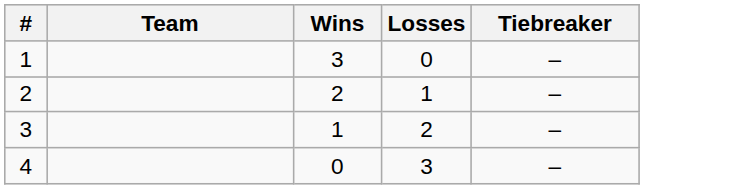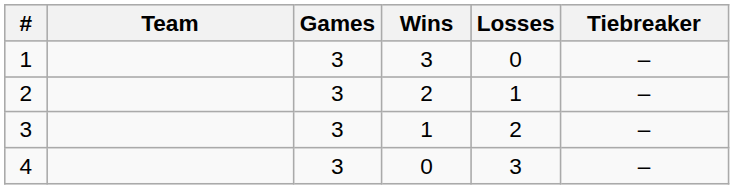 <table class=wikitable style="text-align:center; font-size:90%">
 <tr>
 <th width=20>#</th>
 <th width=150>Team</th>
+<th width=50>Games</th>
 <th width=50>Wins</th>
 <th width=50>Losses</th>
 <th width=100>Tiebreaker</th>
 </tr>
 <tr>
 <td>1</td>
 <td align=left></td>
 <td>3</td>
+<td>3</td>
 <td>0</td>
 <td>–</td>
 </tr>
 <tr>
 <td>2</td>
 <td align=left></td>
+<td>3</td>
 <td>2</td>
 <td>1</td>
 <td>–</td>
 </tr>
 <tr>
 <td>3</td>
 <td align=left></td>
+<td>3</td>
 <td>1</td>
 <td>2</td>
 <td>–</td>
 </tr>
 <tr>
 <td>4</td>
 <td align=left></td>
+<td>3</td>
 <td>0</td>
 <td>3</td>
 <td>–</td>
 </tr>
 </table>
